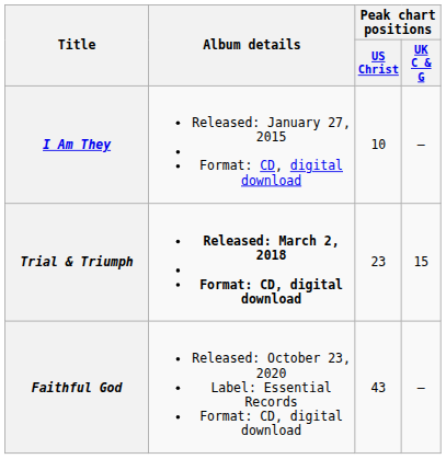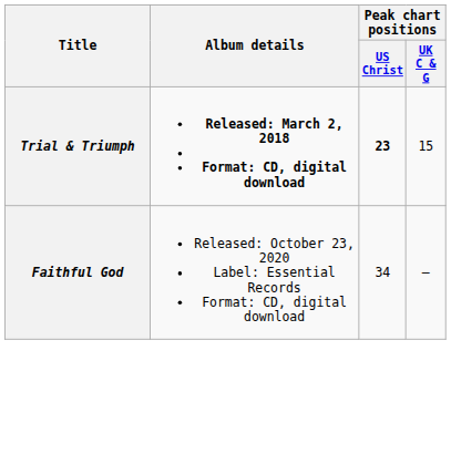 <table class="wikitable wiki table plainrowheaders" style="text-align:center;">
 <tr>
 <th scope="col" rowspan="2" style="width:11em;">Title</th>
 <th scope="col" rowspan="2" style="width:16em;">Album details</th>
 <th scope="col" colspan="2">Peak chart positions</th>
 </tr>
 <tr>
 <th style="width:3em; font-size:90%"><a href='#'>US<br>Christ</a><br></th>
 <th style="width:3em; font-size:90%"><a href='#'>UK<br>C & G</a></th>
 </tr>
 <tr>
-<th scope="row"><em><a href='#'>I Am They</a></em></th>
-<td><br><ul><li>Released: January 27, 2015</li><li></li><li>Format: <a href='#'>CD</a>, <a href='#'>digital download</a></li></ul></td>
-<td>10</td>
-<td>—</td>
-</tr>
-<tr>
 <th scope="row"><em>Trial & Triumph</em></th>
 <td><strong><br><ul><li>Released: March 2, 2018</li><li></li><li>Format: CD, digital download</li></ul></strong></td>
-<td>23</td>
+<td><strong>23</strong></td>
 <td>15</td>
 </tr>
 <tr>
 <th scope="row"><em>Faithful God</em></th>
 <td><br><ul><li>Released: October 23, 2020</li><li>Label: Essential Records</li><li>Format: CD, digital download</li></ul></td>
-<td>43</td>
+<td>34</td>
 <td>—</td>
 </tr>
 </table>
